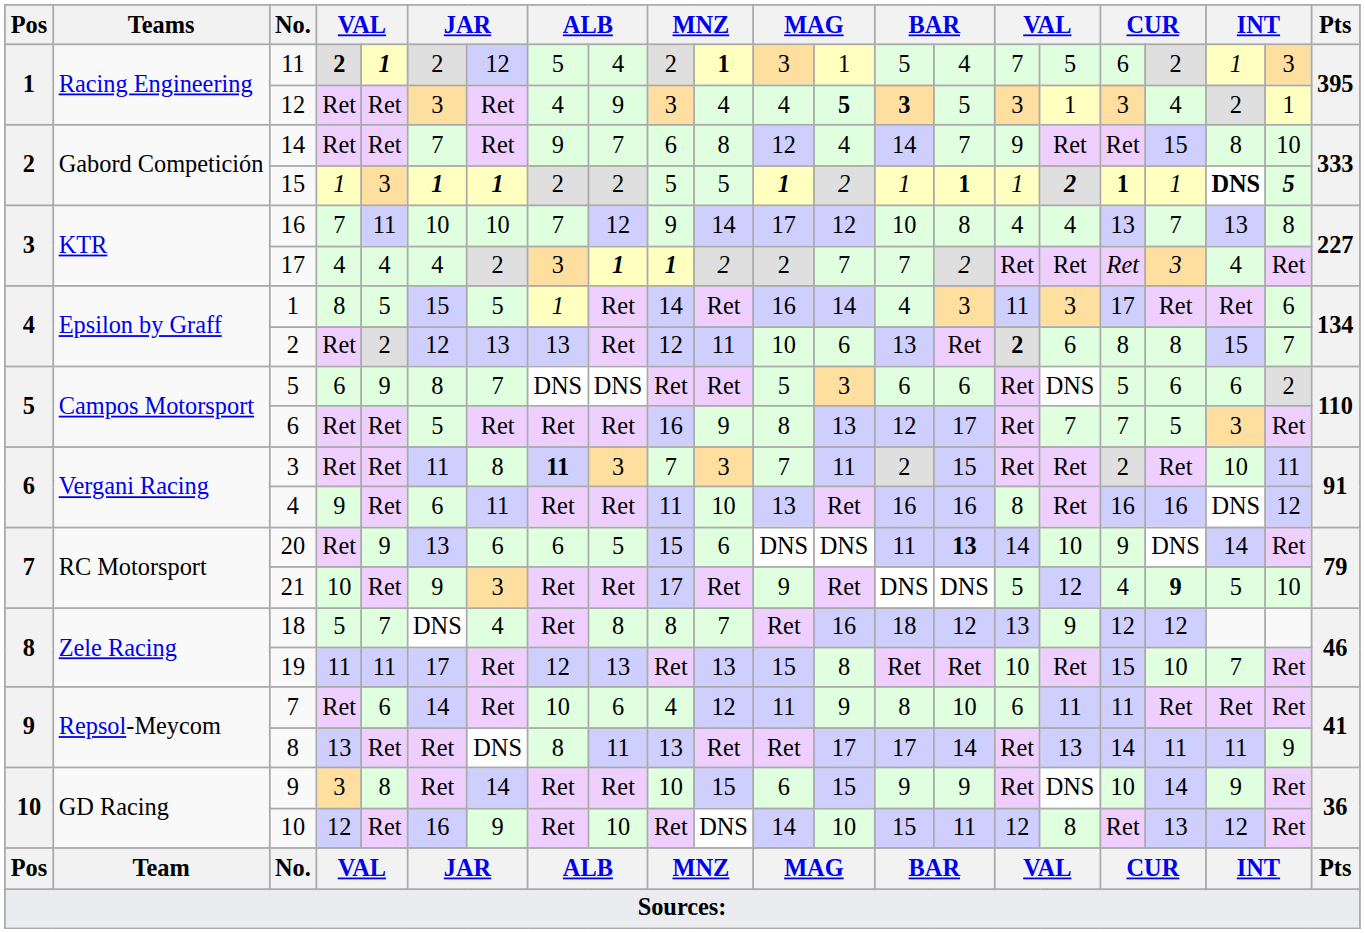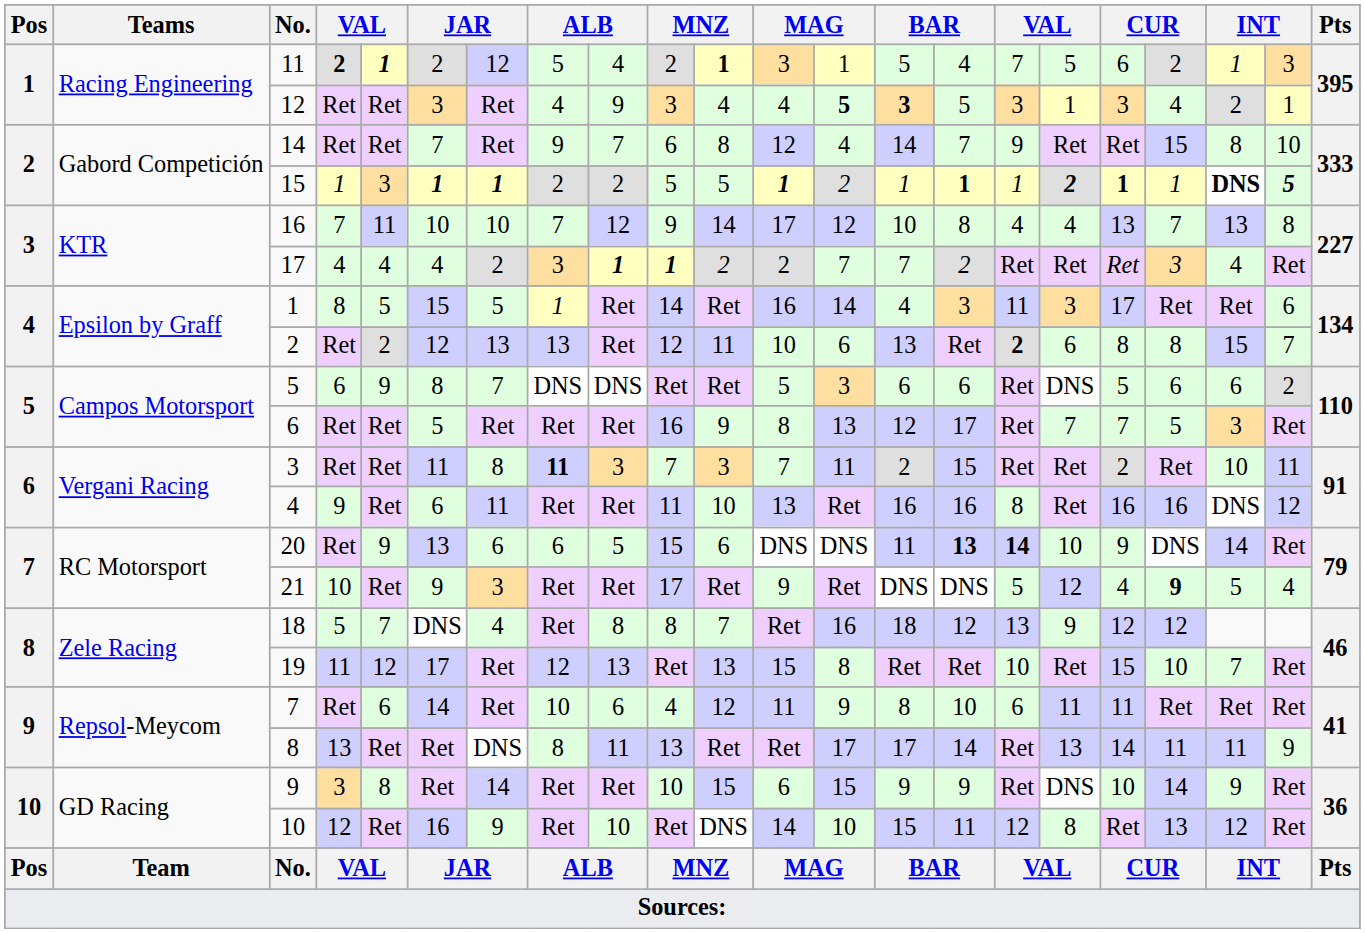 <table class="wikitable" style="font-size: 85%; text-align:center">
 <tr valign="top">
 <th valign="middle">Pos</th>
 <th valign="middle">Teams</th>
 <th valign="middle">No.</th>
 <th colspan=2><a href='#'>VAL</a><br></th>
 <th colspan=2><a href='#'>JAR</a><br></th>
 <th colspan=2><a href='#'>ALB</a><br></th>
 <th colspan=2><a href='#'>MNZ</a><br></th>
 <th colspan=2><a href='#'>MAG</a><br></th>
 <th colspan=2><a href='#'>BAR</a><br></th>
 <th colspan=2><a href='#'>VAL</a><br></th>
 <th colspan=2><a href='#'>CUR</a><br></th>
 <th colspan=2><a href='#'>INT</a><br></th>
 <th valign="middle">Pts</th>
 </tr>
 <tr>
 <th rowspan=2>1</th>
 <td rowspan=2 align=left> <a href='#'>Racing Engineering</a></td>
 <td align=center>11</td>
 <td bgcolor="#DFDFDF"><strong>2</strong></td>
 <td bgcolor="#FFFFBF"><strong><em>1</em></strong></td>
 <td bgcolor="#DFDFDF">2</td>
 <td bgcolor="#cfcfff">12</td>
 <td bgcolor="#DFFFDF">5</td>
 <td bgcolor="#DFFFDF">4</td>
 <td bgcolor="#DFDFDF">2</td>
 <td bgcolor="#FFFFBF"><strong>1</strong></td>
 <td bgcolor="#FFDF9F">3</td>
 <td bgcolor="#FFFFBF">1</td>
 <td bgcolor="#DFFFDF">5</td>
 <td bgcolor="#DFFFDF">4</td>
 <td bgcolor="#DFFFDF">7</td>
 <td bgcolor="#DFFFDF">5</td>
 <td bgcolor="#DFFFDF">6</td>
 <td bgcolor="#DFDFDF">2</td>
 <td bgcolor="#FFFFBF"><em>1</em></td>
 <td bgcolor="#FFDF9F">3</td>
 <th rowspan=2>395</th>
 </tr>
 <tr>
 <td align=center>12</td>
 <td bgcolor="#EFCFFF">Ret</td>
 <td bgcolor="#EFCFFF">Ret</td>
 <td bgcolor="#FFDF9F">3</td>
 <td bgcolor="#EFCFFF">Ret</td>
 <td bgcolor="#DFFFDF">4</td>
 <td bgcolor="#DFFFDF">9</td>
 <td bgcolor="#FFDF9F">3</td>
 <td bgcolor="#DFFFDF">4</td>
 <td bgcolor="#DFFFDF">4</td>
 <td bgcolor="#DFFFDF"><strong>5</strong></td>
 <td bgcolor="#FFDF9F"><strong>3</strong></td>
 <td bgcolor="#DFFFDF">5</td>
 <td bgcolor="#FFDF9F">3</td>
 <td bgcolor="#FFFFBF">1</td>
 <td bgcolor="#FFDF9F">3</td>
 <td bgcolor="#DFFFDF">4</td>
 <td bgcolor="#DFDFDF">2</td>
 <td bgcolor="#FFFFBF">1</td>
 </tr>
 <tr>
 <th rowspan=2>2</th>
 <td rowspan=2 align=left> Gabord Competición</td>
 <td align=center>14</td>
 <td bgcolor="#EFCFFF">Ret</td>
 <td bgcolor="#EFCFFF">Ret</td>
 <td bgcolor="#DFFFDF">7</td>
 <td bgcolor="#EFCFFF">Ret</td>
 <td bgcolor="#DFFFDF">9</td>
 <td bgcolor="#DFFFDF">7</td>
 <td bgcolor="#DFFFDF">6</td>
 <td bgcolor="#DFFFDF">8</td>
 <td bgcolor="#cfcfff">12</td>
 <td bgcolor="#DFFFDF">4</td>
 <td bgcolor="#cfcfff">14</td>
 <td bgcolor="#DFFFDF">7</td>
 <td bgcolor="#DFFFDF">9</td>
 <td bgcolor="#EFCFFF">Ret</td>
 <td bgcolor="#EFCFFF">Ret</td>
 <td bgcolor="#cfcfff">15</td>
 <td bgcolor="#DFFFDF">8</td>
 <td bgcolor="#DFFFDF">10</td>
 <th rowspan=2>333</th>
 </tr>
 <tr>
 <td align=center>15</td>
 <td bgcolor="#FFFFBF"><em>1</em></td>
 <td bgcolor="#FFDF9F">3</td>
 <td bgcolor="#FFFFBF"><strong><em>1</em></strong></td>
 <td bgcolor="#FFFFBF"><strong><em>1</em></strong></td>
 <td bgcolor="#DFDFDF">2</td>
 <td bgcolor="#DFDFDF">2</td>
 <td bgcolor="#DFFFDF">5</td>
 <td bgcolor="#DFFFDF">5</td>
 <td bgcolor="#FFFFBF"><strong><em>1</em></strong></td>
 <td bgcolor="#DFDFDF"><em>2</em></td>
 <td bgcolor="#FFFFBF"><em>1</em></td>
 <td bgcolor="#FFFFBF"><strong>1</strong></td>
 <td bgcolor="#FFFFBF"><em>1</em></td>
 <td bgcolor="#DFDFDF"><strong><em>2</em></strong></td>
 <td bgcolor="#FFFFBF"><strong>1</strong></td>
 <td bgcolor="#FFFFBF"><em>1</em></td>
 <td bgcolor="#FFFFFF"><strong>DNS</strong></td>
 <td bgcolor="#DFFFDF"><strong><em>5</em></strong></td>
 </tr>
 <tr>
 <th rowspan=2>3</th>
 <td rowspan=2 align=left> <a href='#'>KTR</a></td>
 <td align=center>16</td>
 <td bgcolor="#DFFFDF">7</td>
 <td bgcolor="#cfcfff">11</td>
 <td bgcolor="#DFFFDF">10</td>
 <td bgcolor="#DFFFDF">10</td>
 <td bgcolor="#DFFFDF">7</td>
 <td bgcolor="#cfcfff">12</td>
 <td bgcolor="#DFFFDF">9</td>
 <td bgcolor="#cfcfff">14</td>
 <td bgcolor="#cfcfff">17</td>
 <td bgcolor="#cfcfff">12</td>
 <td bgcolor="#DFFFDF">10</td>
 <td bgcolor="#DFFFDF">8</td>
 <td bgcolor="#DFFFDF">4</td>
 <td bgcolor="#DFFFDF">4</td>
 <td bgcolor="#cfcfff">13</td>
 <td bgcolor="#DFFFDF">7</td>
 <td bgcolor="#cfcfff">13</td>
 <td bgcolor="#DFFFDF">8</td>
 <th rowspan=2>227</th>
 </tr>
 <tr>
 <td align=center>17</td>
 <td bgcolor="#DFFFDF">4</td>
 <td bgcolor="#DFFFDF">4</td>
 <td bgcolor="#DFFFDF">4</td>
 <td bgcolor="#DFDFDF">2</td>
 <td bgcolor="#FFDF9F">3</td>
 <td bgcolor="#FFFFBF"><strong><em>1</em></strong></td>
 <td bgcolor="#FFFFBF"><strong><em>1</em></strong></td>
 <td bgcolor="#DFDFDF"><em>2</em></td>
 <td bgcolor="#DFDFDF">2</td>
 <td bgcolor="#DFFFDF">7</td>
 <td bgcolor="#DFFFDF">7</td>
 <td bgcolor="#DFDFDF"><em>2</em></td>
 <td bgcolor="#EFCFFF">Ret</td>
 <td bgcolor="#EFCFFF">Ret</td>
 <td bgcolor="#EFCFFF"><em>Ret</em></td>
 <td bgcolor="#FFDF9F"><em>3</em></td>
 <td bgcolor="#DFFFDF">4</td>
 <td bgcolor="#EFCFFF">Ret</td>
 </tr>
 <tr>
 <th rowspan=2>4</th>
 <td rowspan=2 align=left> <a href='#'>Epsilon by Graff</a></td>
 <td align=center>1</td>
 <td bgcolor="#DFFFDF">8</td>
 <td bgcolor="#DFFFDF">5</td>
 <td bgcolor="#cfcfff">15</td>
 <td bgcolor="#DFFFDF">5</td>
 <td bgcolor="#FFFFBF"><em>1</em></td>
 <td bgcolor="#EFCFFF">Ret</td>
 <td bgcolor="#cfcfff">14</td>
 <td bgcolor="#EFCFFF">Ret</td>
 <td bgcolor="#cfcfff">16</td>
 <td bgcolor="#cfcfff">14</td>
 <td bgcolor="#DFFFDF">4</td>
 <td bgcolor="#FFDF9F">3</td>
 <td bgcolor="#cfcfff">11</td>
 <td bgcolor="#FFDF9F">3</td>
 <td bgcolor="#cfcfff">17</td>
 <td bgcolor="#EFCFFF">Ret</td>
 <td bgcolor="#EFCFFF">Ret</td>
 <td bgcolor="#DFFFDF">6</td>
 <th rowspan=2>134</th>
 </tr>
 <tr>
 <td align=center>2</td>
 <td bgcolor="#EFCFFF">Ret</td>
 <td bgcolor="#DFDFDF">2</td>
 <td bgcolor="#cfcfff">12</td>
 <td bgcolor="#cfcfff">13</td>
 <td bgcolor="#cfcfff">13</td>
 <td bgcolor="#EFCFFF">Ret</td>
 <td bgcolor="#cfcfff">12</td>
 <td bgcolor="#cfcfff">11</td>
 <td bgcolor="#DFFFDF">10</td>
 <td bgcolor="#DFFFDF">6</td>
 <td bgcolor="#cfcfff">13</td>
 <td bgcolor="#EFCFFF">Ret</td>
 <td bgcolor="#DFDFDF"><strong>2</strong></td>
 <td bgcolor="#DFFFDF">6</td>
 <td bgcolor="#DFFFDF">8</td>
 <td bgcolor="#DFFFDF">8</td>
 <td bgcolor="#cfcfff">15</td>
 <td bgcolor="#DFFFDF">7</td>
 </tr>
 <tr>
 <th rowspan=2>5</th>
 <td rowspan=2 align=left> <a href='#'>Campos Motorsport</a></td>
 <td align=center>5</td>
 <td bgcolor="#DFFFDF">6</td>
 <td bgcolor="#DFFFDF">9</td>
 <td bgcolor="#DFFFDF">8</td>
 <td bgcolor="#DFFFDF">7</td>
 <td bgcolor="#FFFFFF">DNS</td>
 <td bgcolor="#FFFFFF">DNS</td>
 <td bgcolor="#EFCFFF">Ret</td>
 <td bgcolor="#EFCFFF">Ret</td>
 <td bgcolor="#DFFFDF">5</td>
 <td bgcolor="#FFDF9F">3</td>
 <td bgcolor="#DFFFDF">6</td>
 <td bgcolor="#DFFFDF">6</td>
 <td bgcolor="#EFCFFF">Ret</td>
 <td bgcolor="#FFFFFF">DNS</td>
 <td bgcolor="#DFFFDF">5</td>
 <td bgcolor="#DFFFDF">6</td>
 <td bgcolor="#DFFFDF">6</td>
 <td bgcolor="#DFDFDF">2</td>
 <th rowspan=2>110</th>
 </tr>
 <tr>
 <td align=center>6</td>
 <td bgcolor="#EFCFFF">Ret</td>
 <td bgcolor="#EFCFFF">Ret</td>
 <td bgcolor="#DFFFDF">5</td>
 <td bgcolor="#EFCFFF">Ret</td>
 <td bgcolor="#EFCFFF">Ret</td>
 <td bgcolor="#EFCFFF">Ret</td>
 <td bgcolor="#cfcfff">16</td>
 <td bgcolor="#DFFFDF">9</td>
 <td bgcolor="#DFFFDF">8</td>
 <td bgcolor="#cfcfff">13</td>
 <td bgcolor="#cfcfff">12</td>
 <td bgcolor="#cfcfff">17</td>
 <td bgcolor="#EFCFFF">Ret</td>
 <td bgcolor="#DFFFDF">7</td>
 <td bgcolor="#DFFFDF">7</td>
 <td bgcolor="#DFFFDF">5</td>
 <td bgcolor="#FFDF9F">3</td>
 <td bgcolor="#EFCFFF">Ret</td>
 </tr>
 <tr>
 <th rowspan=2>6</th>
 <td rowspan=2 align=left> <a href='#'>Vergani Racing</a></td>
 <td align=center>3</td>
 <td bgcolor="#EFCFFF">Ret</td>
 <td bgcolor="#EFCFFF">Ret</td>
 <td bgcolor="#cfcfff">11</td>
 <td bgcolor="#DFFFDF">8</td>
 <td bgcolor="#cfcfff"><strong>11</strong></td>
 <td bgcolor="#FFDF9F">3</td>
 <td bgcolor="#DFFFDF">7</td>
 <td bgcolor="#FFDF9F">3</td>
 <td bgcolor="#DFFFDF">7</td>
 <td bgcolor="#cfcfff">11</td>
 <td bgcolor="#DFDFDF">2</td>
 <td bgcolor="#cfcfff">15</td>
 <td bgcolor="#EFCFFF">Ret</td>
 <td bgcolor="#EFCFFF">Ret</td>
 <td bgcolor="#DFDFDF">2</td>
 <td bgcolor="#EFCFFF">Ret</td>
 <td bgcolor="#DFFFDF">10</td>
 <td bgcolor="#cfcfff">11</td>
 <th rowspan=2>91</th>
 </tr>
 <tr>
 <td align=center>4</td>
 <td bgcolor="#DFFFDF">9</td>
 <td bgcolor="#EFCFFF">Ret</td>
 <td bgcolor="#DFFFDF">6</td>
 <td bgcolor="#cfcfff">11</td>
 <td bgcolor="#EFCFFF">Ret</td>
 <td bgcolor="#EFCFFF">Ret</td>
 <td bgcolor="#cfcfff">11</td>
 <td bgcolor="#DFFFDF">10</td>
 <td bgcolor="#cfcfff">13</td>
 <td bgcolor="#EFCFFF">Ret</td>
 <td bgcolor="#cfcfff">16</td>
 <td bgcolor="#cfcfff">16</td>
 <td bgcolor="#DFFFDF">8</td>
 <td bgcolor="#EFCFFF">Ret</td>
 <td bgcolor="#cfcfff">16</td>
 <td bgcolor="#cfcfff">16</td>
 <td bgcolor="#ffffff">DNS</td>
 <td bgcolor="#cfcfff">12</td>
 </tr>
 <tr>
 <th rowspan=2>7</th>
 <td rowspan=2 align=left> RC Motorsport</td>
 <td align=center>20</td>
 <td bgcolor="#EFCFFF">Ret</td>
 <td bgcolor="#DFFFDF">9</td>
 <td bgcolor="#cfcfff">13</td>
 <td bgcolor="#DFFFDF">6</td>
 <td bgcolor="#DFFFDF">6</td>
 <td bgcolor="#DFFFDF">5</td>
 <td bgcolor="#cfcfff">15</td>
 <td bgcolor="#DFFFDF">6</td>
 <td bgcolor="#ffffff">DNS</td>
 <td bgcolor="#ffffff">DNS</td>
 <td bgcolor="#cfcfff">11</td>
 <td bgcolor="#cfcfff"><strong>13</strong></td>
-<td bgcolor="#cfcfff">14</td>
+<td bgcolor="#cfcfff"><strong>14</strong></td>
 <td bgcolor="#DFFFDF">10</td>
 <td bgcolor="#DFFFDF">9</td>
 <td bgcolor="#ffffff">DNS</td>
 <td bgcolor="#cfcfff">14</td>
 <td bgcolor="#EFCFFF">Ret</td>
 <th rowspan=2>79</th>
 </tr>
 <tr>
 <td align=center>21</td>
 <td bgcolor="#DFFFDF">10</td>
 <td bgcolor="#EFCFFF">Ret</td>
 <td bgcolor="#DFFFDF">9</td>
 <td bgcolor="#FFDF9F">3</td>
 <td bgcolor="#EFCFFF">Ret</td>
 <td bgcolor="#EFCFFF">Ret</td>
 <td bgcolor="#cfcfff">17</td>
 <td bgcolor="#EFCFFF">Ret</td>
 <td bgcolor="#DFFFDF">9</td>
 <td bgcolor="#EFCFFF">Ret</td>
 <td bgcolor="#ffffff">DNS</td>
 <td bgcolor="#ffffff">DNS</td>
 <td bgcolor="#DFFFDF">5</td>
 <td bgcolor="#cfcfff">12</td>
 <td bgcolor="#DFFFDF">4</td>
 <td bgcolor="#DFFFDF"><strong>9</strong></td>
 <td bgcolor="#DFFFDF">5</td>
-<td bgcolor="#DFFFDF">10</td>
+<td bgcolor="#DFFFDF">4</td>
 </tr>
 <tr>
 <th rowspan=2>8</th>
 <td rowspan=2 align=left> <a href='#'>Zele Racing</a></td>
 <td align=center>18</td>
 <td bgcolor="#DFFFDF">5</td>
 <td bgcolor="#DFFFDF">7</td>
 <td bgcolor="#ffffff">DNS</td>
 <td bgcolor="#DFFFDF">4</td>
 <td bgcolor="#EFCFFF">Ret</td>
 <td bgcolor="#DFFFDF">8</td>
 <td bgcolor="#DFFFDF">8</td>
 <td bgcolor="#DFFFDF">7</td>
 <td bgcolor="#EFCFFF">Ret</td>
 <td bgcolor="#cfcfff">16</td>
 <td bgcolor="#cfcfff">18</td>
 <td bgcolor="#cfcfff">12</td>
 <td bgcolor="#cfcfff">13</td>
 <td bgcolor="#DFFFDF">9</td>
 <td bgcolor="#cfcfff">12</td>
 <td bgcolor="#cfcfff">12</td>
 <td></td>
 <td></td>
 <th rowspan=2>46</th>
 </tr>
 <tr>
 <td align=center>19</td>
 <td bgcolor="#cfcfff">11</td>
-<td bgcolor="#cfcfff">11</td>
+<td bgcolor="#cfcfff">12</td>
 <td bgcolor="#cfcfff">17</td>
 <td bgcolor="#EFCFFF">Ret</td>
 <td bgcolor="#cfcfff">12</td>
 <td bgcolor="#cfcfff">13</td>
 <td bgcolor="#EFCFFF">Ret</td>
 <td bgcolor="#cfcfff">13</td>
 <td bgcolor="#cfcfff">15</td>
 <td bgcolor="#DFFFDF">8</td>
 <td bgcolor="#EFCFFF">Ret</td>
 <td bgcolor="#EFCFFF">Ret</td>
 <td bgcolor="#DFFFDF">10</td>
 <td bgcolor="#EFCFFF">Ret</td>
 <td bgcolor="#cfcfff">15</td>
 <td bgcolor="#DFFFDF">10</td>
 <td bgcolor="#DFFFDF">7</td>
 <td bgcolor="#EFCFFF">Ret</td>
 </tr>
 <tr>
 <th rowspan=2>9</th>
 <td rowspan=2 align=left> <a href='#'>Repsol</a>-Meycom</td>
 <td align=center>7</td>
 <td bgcolor="#EFCFFF">Ret</td>
 <td bgcolor="#DFFFDF">6</td>
 <td bgcolor="#cfcfff">14</td>
 <td bgcolor="#EFCFFF">Ret</td>
 <td bgcolor="#DFFFDF">10</td>
 <td bgcolor="#DFFFDF">6</td>
 <td bgcolor="#DFFFDF">4</td>
 <td bgcolor="#cfcfff">12</td>
 <td bgcolor="#cfcfff">11</td>
 <td bgcolor="#DFFFDF">9</td>
 <td bgcolor="#DFFFDF">8</td>
 <td bgcolor="#DFFFDF">10</td>
 <td bgcolor="#DFFFDF">6</td>
 <td bgcolor="#cfcfff">11</td>
 <td bgcolor="#cfcfff">11</td>
 <td bgcolor="#EFCFFF">Ret</td>
 <td bgcolor="#EFCFFF">Ret</td>
 <td bgcolor="#EFCFFF">Ret</td>
 <th rowspan=2>41</th>
 </tr>
 <tr>
 <td align=center>8</td>
 <td bgcolor="#cfcfff">13</td>
 <td bgcolor="#EFCFFF">Ret</td>
 <td bgcolor="#EFCFFF">Ret</td>
 <td bgcolor="#ffffff">DNS</td>
 <td bgcolor="#DFFFDF">8</td>
 <td bgcolor="#cfcfff">11</td>
 <td bgcolor="#cfcfff">13</td>
 <td bgcolor="#EFCFFF">Ret</td>
 <td bgcolor="#EFCFFF">Ret</td>
 <td bgcolor="#cfcfff">17</td>
 <td bgcolor="#cfcfff">17</td>
 <td bgcolor="#cfcfff">14</td>
 <td bgcolor="#EFCFFF">Ret</td>
 <td bgcolor="#cfcfff">13</td>
 <td bgcolor="#cfcfff">14</td>
 <td bgcolor="#cfcfff">11</td>
 <td bgcolor="#cfcfff">11</td>
 <td bgcolor="#DFFFDF">9</td>
 </tr>
 <tr>
 <th rowspan=2>10</th>
 <td rowspan=2 align=left> GD Racing</td>
 <td align=center>9</td>
 <td bgcolor="#FFDF9F">3</td>
 <td bgcolor="#DFFFDF">8</td>
 <td bgcolor="#EFCFFF">Ret</td>
 <td bgcolor="#cfcfff">14</td>
 <td bgcolor="#EFCFFF">Ret</td>
 <td bgcolor="#EFCFFF">Ret</td>
 <td bgcolor="#DFFFDF">10</td>
 <td bgcolor="#cfcfff">15</td>
 <td bgcolor="#DFFFDF">6</td>
 <td bgcolor="#cfcfff">15</td>
 <td bgcolor="#DFFFDF">9</td>
 <td bgcolor="#DFFFDF">9</td>
 <td bgcolor="#EFCFFF">Ret</td>
 <td bgcolor="#ffffff">DNS</td>
 <td bgcolor="#DFFFDF">10</td>
 <td bgcolor="#cfcfff">14</td>
 <td bgcolor="#DFFFDF">9</td>
 <td bgcolor="#EFCFFF">Ret</td>
 <th rowspan=2>36</th>
 </tr>
 <tr>
 <td align=center>10</td>
 <td bgcolor="#cfcfff">12</td>
 <td bgcolor="#EFCFFF">Ret</td>
 <td bgcolor="#cfcfff">16</td>
 <td bgcolor="#DFFFDF">9</td>
 <td bgcolor="#EFCFFF">Ret</td>
 <td bgcolor="#DFFFDF">10</td>
 <td bgcolor="#EFCFFF">Ret</td>
 <td bgcolor="#ffffff">DNS</td>
 <td bgcolor="#cfcfff">14</td>
 <td bgcolor="#DFFFDF">10</td>
 <td bgcolor="#cfcfff">15</td>
 <td bgcolor="#cfcfff">11</td>
 <td bgcolor="#cfcfff">12</td>
 <td bgcolor="#DFFFDF">8</td>
 <td bgcolor="#EFCFFF">Ret</td>
 <td bgcolor="#cfcfff">13</td>
 <td bgcolor="#cfcfff">12</td>
 <td bgcolor="#EFCFFF">Ret</td>
 </tr>
 <tr valign="top">
 <th valign="middle">Pos</th>
 <th valign="middle">Team</th>
 <th valign="middle">No.</th>
 <th colspan=2><a href='#'>VAL</a><br></th>
 <th colspan=2><a href='#'>JAR</a><br></th>
 <th colspan=2><a href='#'>ALB</a><br></th>
 <th colspan=2><a href='#'>MNZ</a><br></th>
 <th colspan=2><a href='#'>MAG</a><br></th>
 <th colspan=2><a href='#'>BAR</a><br></th>
 <th colspan=2><a href='#'>VAL</a><br></th>
 <th colspan=2><a href='#'>CUR</a><br></th>
 <th colspan=2><a href='#'>INT</a><br></th>
 <th valign="middle">Pts</th>
 </tr>
 <tr class="sortbottom">
 <td colspan="22" style="background-color:#EAECF0;text-align:center"><strong>Sources:</strong></td>
 </tr>
 </table>
